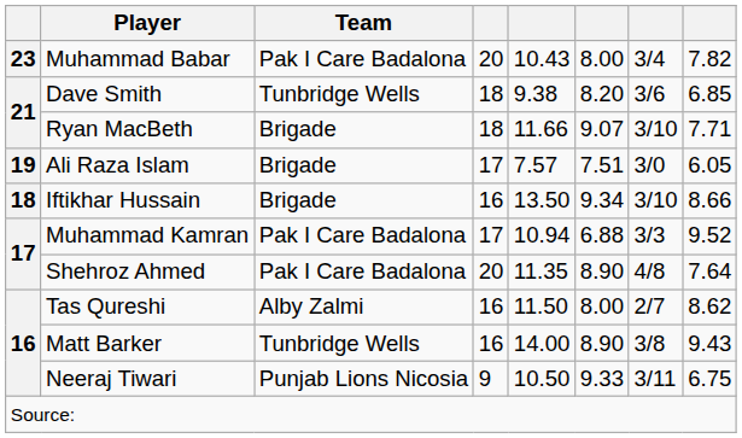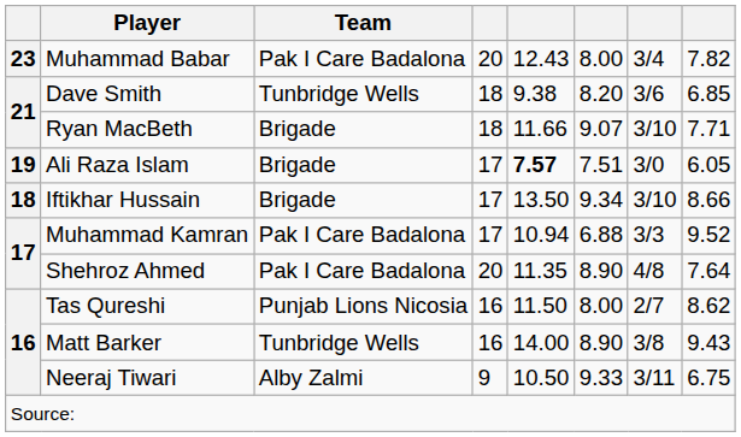 <table class="wikitable sortable">
 <tr>
 <th></th>
 <th class="unsortable">Player</th>
 <th>Team</th>
 <th></th>
 <th></th>
 <th></th>
 <th></th>
 <th></th>
 </tr>
 <tr>
 <th>23</th>
 <td>Muhammad Babar</td>
 <td> Pak I Care Badalona</td>
 <td>20</td>
-<td>10.43</td>
+<td>12.43</td>
 <td>8.00</td>
 <td>3/4</td>
 <td>7.82</td>
 </tr>
 <tr>
 <th rowspan="2">21</th>
 <td>Dave Smith</td>
 <td> Tunbridge Wells</td>
 <td>18</td>
 <td>9.38</td>
 <td>8.20</td>
 <td>3/6</td>
 <td>6.85</td>
 </tr>
 <tr>
 <td>Ryan MacBeth</td>
 <td> Brigade</td>
 <td>18</td>
 <td>11.66</td>
 <td>9.07</td>
 <td>3/10</td>
 <td>7.71</td>
 </tr>
 <tr>
 <th>19</th>
 <td>Ali Raza Islam</td>
 <td> Brigade</td>
 <td>17</td>
-<td>7.57</td>
+<td><strong>7.57</strong></td>
 <td>7.51</td>
 <td>3/0</td>
 <td>6.05</td>
 </tr>
 <tr>
 <th>18</th>
 <td>Iftikhar Hussain</td>
 <td> Brigade</td>
-<td>16</td>
+<td>17</td>
 <td>13.50</td>
 <td>9.34</td>
 <td>3/10</td>
 <td>8.66</td>
 </tr>
 <tr>
 <th rowspan="2">17</th>
 <td>Muhammad Kamran</td>
 <td> Pak I Care Badalona</td>
 <td>17</td>
 <td>10.94</td>
 <td>6.88</td>
 <td>3/3</td>
 <td>9.52</td>
 </tr>
 <tr>
 <td>Shehroz Ahmed</td>
 <td> Pak I Care Badalona</td>
 <td>20</td>
 <td>11.35</td>
 <td>8.90</td>
 <td>4/8</td>
 <td>7.64</td>
 </tr>
 <tr>
 <th rowspan="3">16</th>
 <td>Tas Qureshi</td>
-<td> Alby Zalmi</td>
+<td> Punjab Lions Nicosia</td>
 <td>16</td>
 <td>11.50</td>
 <td>8.00</td>
 <td>2/7</td>
 <td>8.62</td>
 </tr>
 <tr>
 <td>Matt Barker</td>
 <td> Tunbridge Wells</td>
 <td>16</td>
 <td>14.00</td>
 <td>8.90</td>
 <td>3/8</td>
 <td>9.43</td>
 </tr>
 <tr>
 <td>Neeraj Tiwari</td>
-<td> Punjab Lions Nicosia</td>
+<td> Alby Zalmi</td>
 <td>9</td>
 <td>10.50</td>
 <td>9.33</td>
 <td>3/11</td>
 <td>6.75</td>
 </tr>
 <tr>
 <td colspan="8"><small>Source: </small></td>
 </tr>
 </table>
